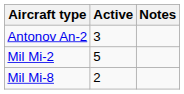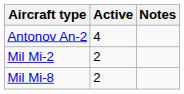 <table class="wikitable sortable">
 <tr>
 <th>Aircraft type</th>
 <th>Active</th>
 <th>Notes</th>
 </tr>
 <tr>
 <td><a href='#'>Antonov An-2</a></td>
-<td>3</td>
+<td>4</td>
 <td></td>
 </tr>
 <tr>
 <td><a href='#'>Mil Mi-2</a></td>
-<td>5</td>
+<td>2</td>
 <td></td>
 </tr>
 <tr>
 <td><a href='#'>Mil Mi-8</a></td>
 <td>2</td>
 <td></td>
 </tr>
 </table>
